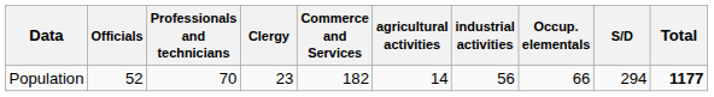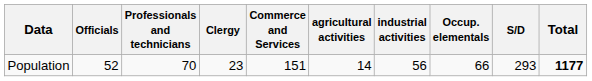 <table class="wikitable">
 <tr>
 <th width="50">Data</th>
 <th width="50"><small>Officials</small></th>
 <th width="50"><small>Professionals <br>and technicians</small></th>
 <th width="50"><small>Clergy</small></th>
 <th width="50"><small>Commerce and <br>Services</small></th>
 <th width="50"><small>agricultural activities</small></th>
 <th width="50"><small>industrial activities</small></th>
 <th width="50"><small>Occup.<br> elementals</small></th>
 <th width="50"><small>S/D</small></th>
 <th width="50"><strong>Total</strong></th>
 </tr>
 <tr>
 <td>Population</td>
 <td align=right>52</td>
 <td align=right>70</td>
 <td align=right>23</td>
-<td align=right>182</td>
+<td align=right>151</td>
 <td align=right>14</td>
 <td align=right>56</td>
 <td align=right>66</td>
-<td align=right>294</td>
+<td align=right>293</td>
 <td align=right><strong>1177</strong></td>
 </tr>
 </table>
